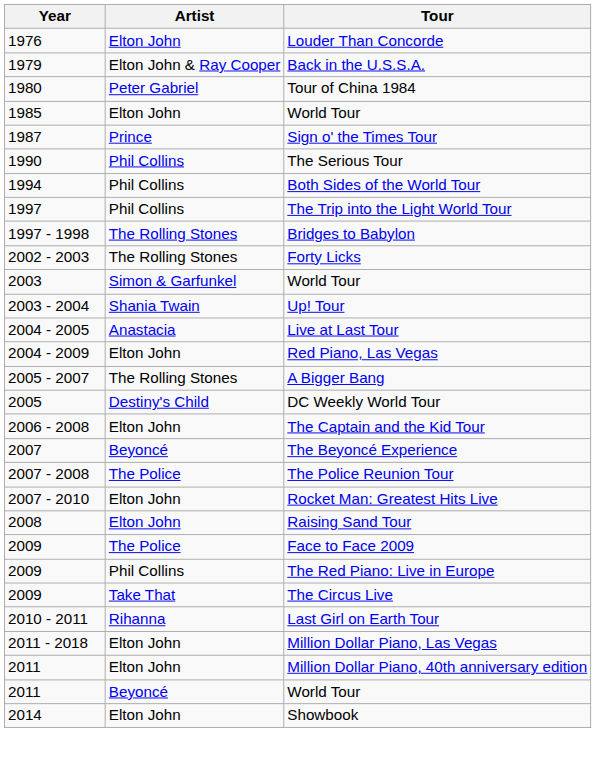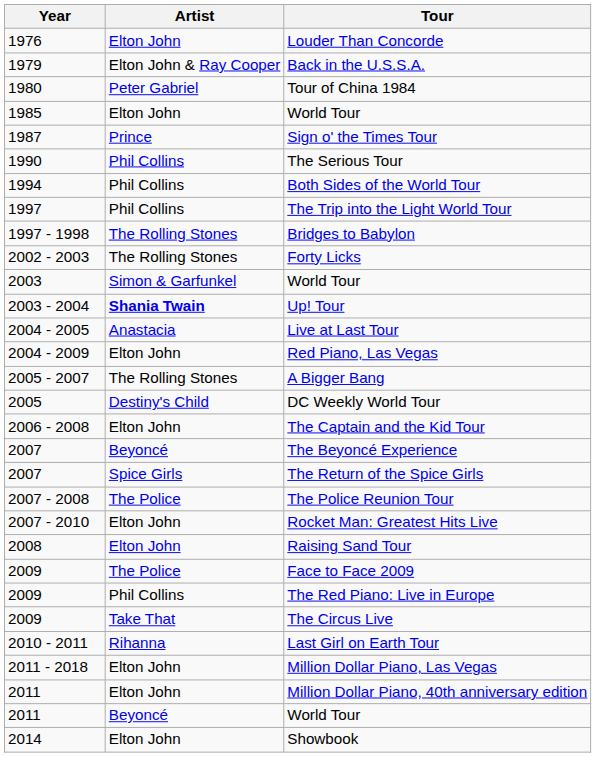 <table class="wikitable"|width=100%>
 <tr>
 <th>Year</th>
 <th>Artist</th>
 <th>Tour</th>
 </tr>
 <tr>
 <td>1976</td>
 <td><a href='#'>Elton John</a></td>
 <td><a href='#'>Louder Than Concorde</a></td>
 </tr>
 <tr>
 <td>1979</td>
 <td>Elton John & <a href='#'>Ray Cooper</a></td>
 <td><a href='#'>Back in the U.S.S.A.</a></td>
 </tr>
 <tr>
 <td>1980</td>
 <td><a href='#'>Peter Gabriel</a></td>
 <td>Tour of China 1984</td>
 </tr>
 <tr>
 <td>1985</td>
 <td>Elton John</td>
 <td>World Tour</td>
 </tr>
 <tr>
 <td>1987</td>
 <td><a href='#'>Prince</a></td>
 <td><a href='#'>Sign o' the Times Tour</a></td>
 </tr>
 <tr>
 <td>1990</td>
 <td><a href='#'>Phil Collins</a></td>
 <td>The Serious Tour</td>
 </tr>
 <tr>
 <td>1994</td>
 <td>Phil Collins</td>
 <td><a href='#'>Both Sides of the World Tour</a></td>
 </tr>
 <tr>
 <td>1997</td>
 <td>Phil Collins</td>
 <td><a href='#'>The Trip into the Light World Tour</a></td>
 </tr>
 <tr>
 <td>1997 - 1998   </td>
 <td><a href='#'>The Rolling Stones</a>   </td>
 <td><a href='#'>Bridges to Babylon</a></td>
 </tr>
 <tr>
 <td>2002 - 2003</td>
 <td>The Rolling Stones</td>
 <td><a href='#'>Forty Licks</a></td>
 </tr>
 <tr>
 <td>2003</td>
 <td><a href='#'>Simon & Garfunkel</a></td>
 <td>World Tour</td>
 </tr>
 <tr>
 <td>2003 - 2004</td>
-<td><a href='#'>Shania Twain</a></td>
+<td><strong><a href='#'>Shania Twain</a></strong></td>
 <td><a href='#'>Up! Tour</a></td>
 </tr>
 <tr>
 <td>2004 - 2005</td>
 <td><a href='#'>Anastacia</a></td>
 <td><a href='#'>Live at Last Tour</a></td>
 </tr>
 <tr>
 <td>2004 - 2009</td>
 <td>Elton John</td>
 <td><a href='#'>Red Piano, Las Vegas</a></td>
 </tr>
 <tr>
 <td>2005 - 2007</td>
 <td>The Rolling Stones</td>
 <td><a href='#'>A Bigger Bang</a></td>
 </tr>
 <tr>
 <td>2005</td>
 <td><a href='#'>Destiny's Child</a></td>
 <td>DC Weekly World Tour</td>
 </tr>
 <tr>
 <td>2006 - 2008</td>
 <td>Elton John</td>
 <td><a href='#'>The Captain and the Kid Tour</a></td>
 </tr>
 <tr>
 <td>2007</td>
 <td><a href='#'>Beyoncé</a></td>
 <td><a href='#'>The Beyoncé Experience</a></td>
+</tr>
+<tr>
+<td>2007</td>
+<td><a href='#'>Spice Girls</a></td>
+<td><a href='#'>The Return of the Spice Girls</a></td>
 </tr>
 <tr>
 <td>2007 - 2008</td>
 <td><a href='#'>The Police</a></td>
 <td><a href='#'>The Police Reunion Tour</a></td>
 </tr>
 <tr>
 <td>2007 - 2010</td>
 <td>Elton John</td>
 <td><a href='#'>Rocket Man: Greatest Hits Live</a></td>
 </tr>
 <tr>
 <td>2008</td>
 <td><a href='#'>Elton John</a></td>
 <td><a href='#'>Raising Sand Tour</a></td>
 </tr>
 <tr>
 <td>2009</td>
 <td><a href='#'>The Police</a></td>
 <td><a href='#'>Face to Face 2009</a></td>
 </tr>
 <tr>
 <td>2009</td>
 <td>Phil Collins</td>
 <td><a href='#'>The Red Piano: Live in Europe</a></td>
 </tr>
 <tr>
 <td>2009</td>
 <td><a href='#'>Take That</a></td>
 <td><a href='#'>The Circus Live</a></td>
 </tr>
 <tr>
 <td>2010 - 2011</td>
 <td><a href='#'>Rihanna</a></td>
 <td><a href='#'>Last Girl on Earth Tour</a></td>
 </tr>
 <tr>
 <td>2011 - 2018</td>
 <td>Elton John</td>
 <td><a href='#'>Million Dollar Piano, Las Vegas</a></td>
 </tr>
 <tr>
 <td>2011</td>
 <td>Elton John</td>
 <td><a href='#'>Million Dollar Piano, 40th anniversary edition</a></td>
 </tr>
 <tr>
 <td>2011</td>
 <td><a href='#'>Beyoncé</a></td>
 <td>World Tour</td>
 </tr>
 <tr>
 <td>2014</td>
 <td>Elton John</td>
 <td>Showbook</td>
 </tr>
 </table>
